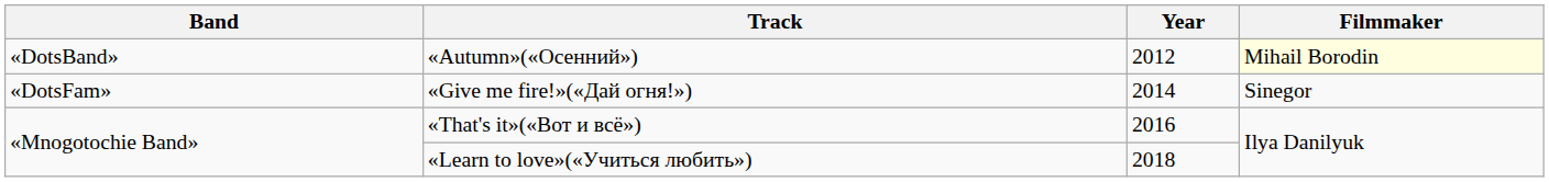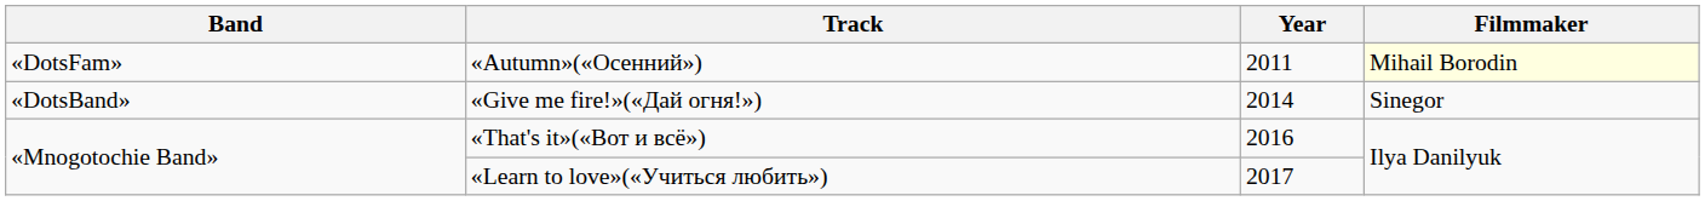 <table class="wikitable" width="90%">
 <tr>
 <th>Band</th>
 <th>Track</th>
 <th>Year</th>
 <th>Filmmaker</th>
 </tr>
 <tr>
-<td>«DotsBand»</td>
+<td>«DotsFam»</td>
 <td>«Autumn»(«Осенний»)</td>
-<td>2012</td>
+<td>2011</td>
 <td style="background: lightyellow;">Mihail Borodin</td>
 </tr>
 <tr>
-<td>«DotsFam»</td>
+<td>«DotsBand»</td>
 <td>«Give me fire!»(«Дай огня!»)</td>
 <td>2014</td>
 <td>Sinegor</td>
 </tr>
 <tr>
 <td rowspan=2>«Mnogotochie Band»</td>
 <td>«That's it»(«Вот и всё»)</td>
 <td>2016</td>
 <td rowspan=2>Ilya Danilyuk</td>
 </tr>
 <tr>
 <td>«Learn to love»(«Учиться любить»)</td>
-<td>2018</td>
+<td>2017</td>
 </tr>
 </table>
